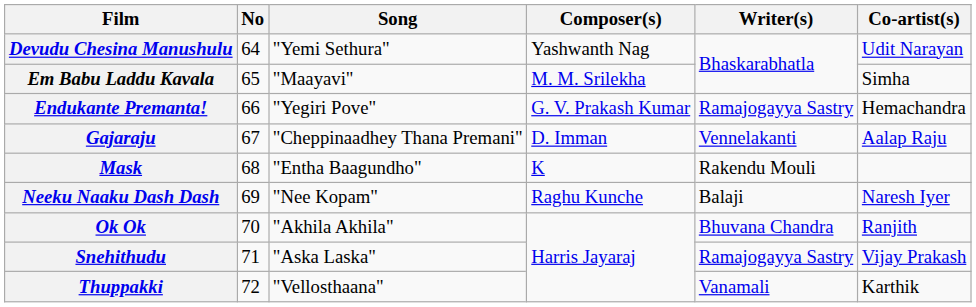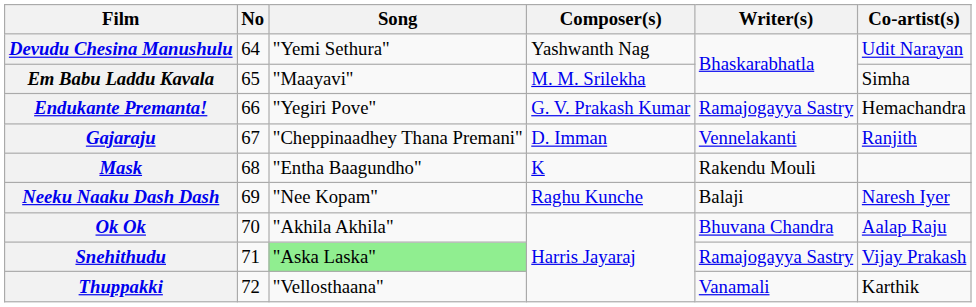 <table class="wikitable sortable plainrowheaders">
 <tr>
 <th>Film</th>
 <th>No</th>
 <th>Song</th>
 <th>Composer(s)</th>
 <th>Writer(s)</th>
 <th>Co-artist(s)</th>
 </tr>
 <tr>
 <th><a href='#'><em>Devudu Chesina Manushulu</em></a></th>
 <td>64</td>
 <td>"Yemi Sethura"</td>
 <td>Yashwanth Nag</td>
 <td rowspan="2"><a href='#'>Bhaskarabhatla</a></td>
 <td><a href='#'>Udit Narayan</a></td>
 </tr>
 <tr>
 <th><em>Em Babu Laddu Kavala</em></th>
 <td>65</td>
 <td>"Maayavi"</td>
 <td><a href='#'>M. M. Srilekha</a></td>
 <td>Simha</td>
 </tr>
 <tr>
 <th><a href='#'><em>Endukante Premanta!</em></a></th>
 <td>66</td>
 <td>"Yegiri Pove"</td>
 <td><a href='#'>G. V. Prakash Kumar</a></td>
 <td><a href='#'>Ramajogayya Sastry</a></td>
 <td>Hemachandra</td>
 </tr>
 <tr>
 <th><a href='#'><em>Gajaraju</em></a></th>
 <td>67</td>
 <td>"Cheppinaadhey Thana Premani"</td>
 <td><a href='#'>D. Imman</a></td>
 <td><a href='#'>Vennelakanti</a></td>
-<td><a href='#'>Aalap Raju</a></td>
+<td><a href='#'>Ranjith</a></td>
 </tr>
 <tr>
 <th><em><a href='#'>Mask</a></em></th>
 <td>68</td>
 <td>"Entha Baagundho"</td>
 <td><a href='#'>K</a></td>
 <td>Rakendu Mouli</td>
 <td></td>
 </tr>
 <tr>
 <th><em><a href='#'>Neeku Naaku Dash Dash</a></em></th>
 <td>69</td>
 <td>"Nee Kopam"</td>
 <td><a href='#'>Raghu Kunche</a></td>
 <td>Balaji</td>
 <td><a href='#'>Naresh Iyer</a></td>
 </tr>
 <tr>
 <th><a href='#'><em>Ok Ok</em></a></th>
 <td>70</td>
 <td>"Akhila Akhila"</td>
 <td rowspan="3"><a href='#'>Harris Jayaraj</a></td>
 <td><a href='#'>Bhuvana Chandra</a></td>
-<td><a href='#'>Ranjith</a></td>
+<td><a href='#'>Aalap Raju</a></td>
 </tr>
 <tr>
 <th><em><a href='#'>Snehithudu</a></em></th>
 <td>71</td>
-<td>"Aska Laska"</td>
+<td style="background: lightgreen;">"Aska Laska"</td>
 <td><a href='#'>Ramajogayya Sastry</a></td>
 <td><a href='#'>Vijay Prakash</a></td>
 </tr>
 <tr>
 <th><em><a href='#'>Thuppakki</a></em></th>
 <td>72</td>
 <td>"Vellosthaana"</td>
 <td><a href='#'>Vanamali</a></td>
 <td>Karthik</td>
 </tr>
 </table>
